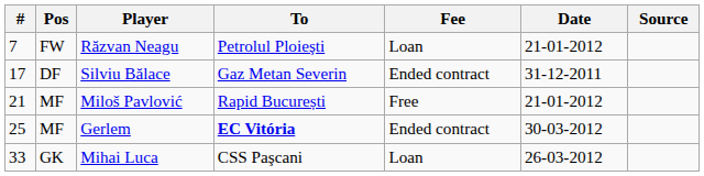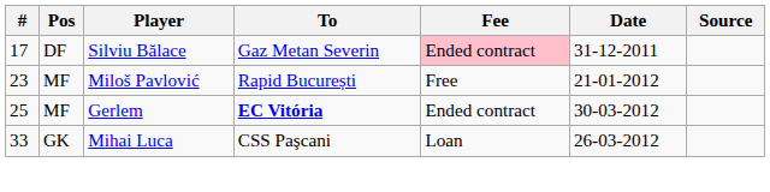 <table width=50% class="wikitable" style="text-align:center; font-size:95%; text-align:left">
 <tr>
 <th>#</th>
 <th>Pos</th>
 <th>Player</th>
 <th>To</th>
 <th>Fee</th>
 <th>Date</th>
 <th>Source</th>
 </tr>
 <tr --->
-<td>7</td>
-<td>FW</td>
-<td> <a href='#'>Răzvan Neagu</a></td>
-<td> <a href='#'>Petrolul Ploieşti</a></td>
-<td>Loan</td>
-<td>21-01-2012</td>
-<td></td>
-</tr>
-<tr --->
 <td>17</td>
 <td>DF</td>
 <td> <a href='#'>Silviu Bălace</a></td>
 <td> <a href='#'>Gaz Metan Severin</a></td>
-<td>Ended contract</td>
+<td style="background: pink;">Ended contract</td>
 <td>31-12-2011</td>
 <td></td>
 </tr>
 <tr --->
-<td>21</td>
+<td>23</td>
 <td>MF</td>
 <td> <a href='#'>Miloš Pavlović</a></td>
 <td> <a href='#'>Rapid București</a></td>
 <td>Free</td>
 <td>21-01-2012</td>
 <td></td>
 </tr>
 <tr --->
 <td>25</td>
 <td>MF</td>
 <td> <a href='#'>Gerlem</a></td>
 <td><strong> <a href='#'>EC Vitória</a></strong></td>
 <td>Ended contract</td>
 <td>30-03-2012</td>
 <td></td>
 </tr>
 <tr --->
 <td>33</td>
 <td>GK</td>
 <td> <a href='#'>Mihai Luca</a></td>
 <td> CSS Paşcani</td>
 <td>Loan</td>
 <td>26-03-2012</td>
 <td></td>
 </tr>
 </table>
